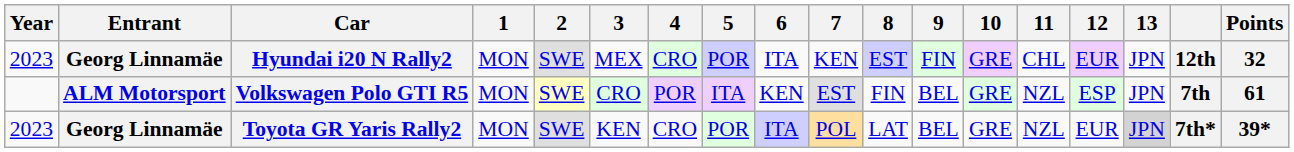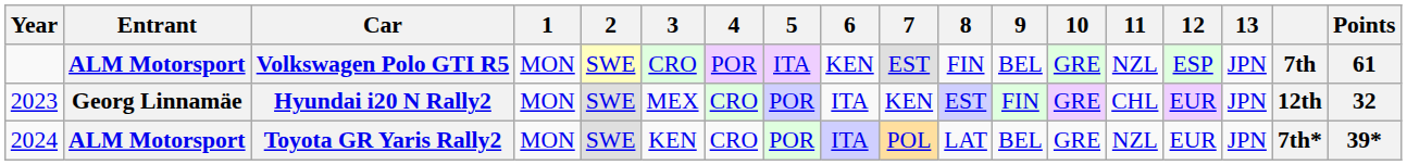 <table class="wikitable" style="text-align:center; font-size:90%">
 <tr>
 <th>Year</th>
 <th>Entrant</th>
 <th>Car</th>
 <th>1</th>
 <th>2</th>
 <th>3</th>
 <th>4</th>
 <th>5</th>
 <th>6</th>
 <th>7</th>
 <th>8</th>
 <th>9</th>
 <th>10</th>
 <th>11</th>
 <th>12</th>
 <th>13</th>
 <th></th>
 <th>Points</th>
-</tr>
-<tr>
-<td><a href='#'>2023</a></td>
-<th>Georg Linnamäe</th>
-<th><a href='#'>Hyundai i20 N Rally2</a></th>
-<td><a href='#'>MON</a></td>
-<td style="background:#DFDFDF"><a href='#'>SWE</a><br></td>
-<td><a href='#'>MEX</a></td>
-<td style="background:#DFFFDF"><a href='#'>CRO</a><br></td>
-<td style="background:#CFCFFF"><a href='#'>POR</a><br></td>
-<td><a href='#'>ITA</a></td>
-<td><a href='#'>KEN</a></td>
-<td style="background:#CFCFFF"><a href='#'>EST</a><br></td>
-<td style="background:#DFFFDF"><a href='#'>FIN</a><br></td>
-<td style="background:#EFCFFF"><a href='#'>GRE</a><br></td>
-<td><a href='#'>CHL</a></td>
-<td style="background:#EFCFFF"><a href='#'>EUR</a><br></td>
-<td><a href='#'>JPN</a></td>
-<th>12th</th>
-<th>32</th>
 </tr>
 <tr>
 <td></td>
 <th><a href='#'>ALM Motorsport</a></th>
 <th><a href='#'>Volkswagen Polo GTI R5</a></th>
 <td><a href='#'>MON</a></td>
 <td style="background:#FFFFBF"><a href='#'>SWE</a><br></td>
 <td style="background:#DFFFDF"><a href='#'>CRO</a><br></td>
 <td style="background:#EFCFFF"><a href='#'>POR</a><br></td>
 <td style="background:#EFCFFF"><a href='#'>ITA</a><br></td>
 <td><a href='#'>KEN</a></td>
 <td style="background:#DFDFDF"><a href='#'>EST</a><br></td>
 <td><a href='#'>FIN</a></td>
 <td><a href='#'>BEL</a></td>
 <td style="background:#DFFFDF"><a href='#'>GRE</a><br></td>
 <td><a href='#'>NZL</a></td>
 <td style="background:#DFFFDF"><a href='#'>ESP</a><br></td>
 <td><a href='#'>JPN</a></td>
 <th>7th</th>
 <th>61</th>
 </tr>
 <tr>
 <td><a href='#'>2023</a></td>
 <th>Georg Linnamäe</th>
+<th><a href='#'>Hyundai i20 N Rally2</a></th>
+<td><a href='#'>MON</a></td>
+<td style="background:#DFDFDF"><a href='#'>SWE</a><br></td>
+<td><a href='#'>MEX</a></td>
+<td style="background:#DFFFDF"><a href='#'>CRO</a><br></td>
+<td style="background:#CFCFFF"><a href='#'>POR</a><br></td>
+<td><a href='#'>ITA</a></td>
+<td><a href='#'>KEN</a></td>
+<td style="background:#CFCFFF"><a href='#'>EST</a><br></td>
+<td style="background:#DFFFDF"><a href='#'>FIN</a><br></td>
+<td style="background:#EFCFFF"><a href='#'>GRE</a><br></td>
+<td><a href='#'>CHL</a></td>
+<td style="background:#EFCFFF"><a href='#'>EUR</a><br></td>
+<td><a href='#'>JPN</a></td>
+<th>12th</th>
+<th>32</th>
+</tr>
+<tr>
+<td><a href='#'>2024</a></td>
+<th><a href='#'>ALM Motorsport</a></th>
 <th><a href='#'>Toyota GR Yaris Rally2</a></th>
 <td><a href='#'>MON</a></td>
 <td style="background:#DFDFDF;"><a href='#'>SWE</a><br></td>
 <td><a href='#'>KEN</a></td>
 <td><a href='#'>CRO</a></td>
 <td style="background:#DFFFDF;"><a href='#'>POR</a><br></td>
 <td style="background:#CFCFFF;"><a href='#'>ITA</a><br></td>
 <td style="background:#FFDF9F;"><a href='#'>POL</a><br></td>
 <td><a href='#'>LAT</a></td>
 <td><a href='#'>BEL</a></td>
 <td><a href='#'>GRE</a></td>
 <td><a href='#'>NZL</a></td>
 <td><a href='#'>EUR</a></td>
-<td style="background: lightgrey;"><a href='#'>JPN</a></td>
+<td><a href='#'>JPN</a></td>
 <th style="background:#">7th*</th>
 <th style="background:#">39*</th>
 </tr>
 </table>
